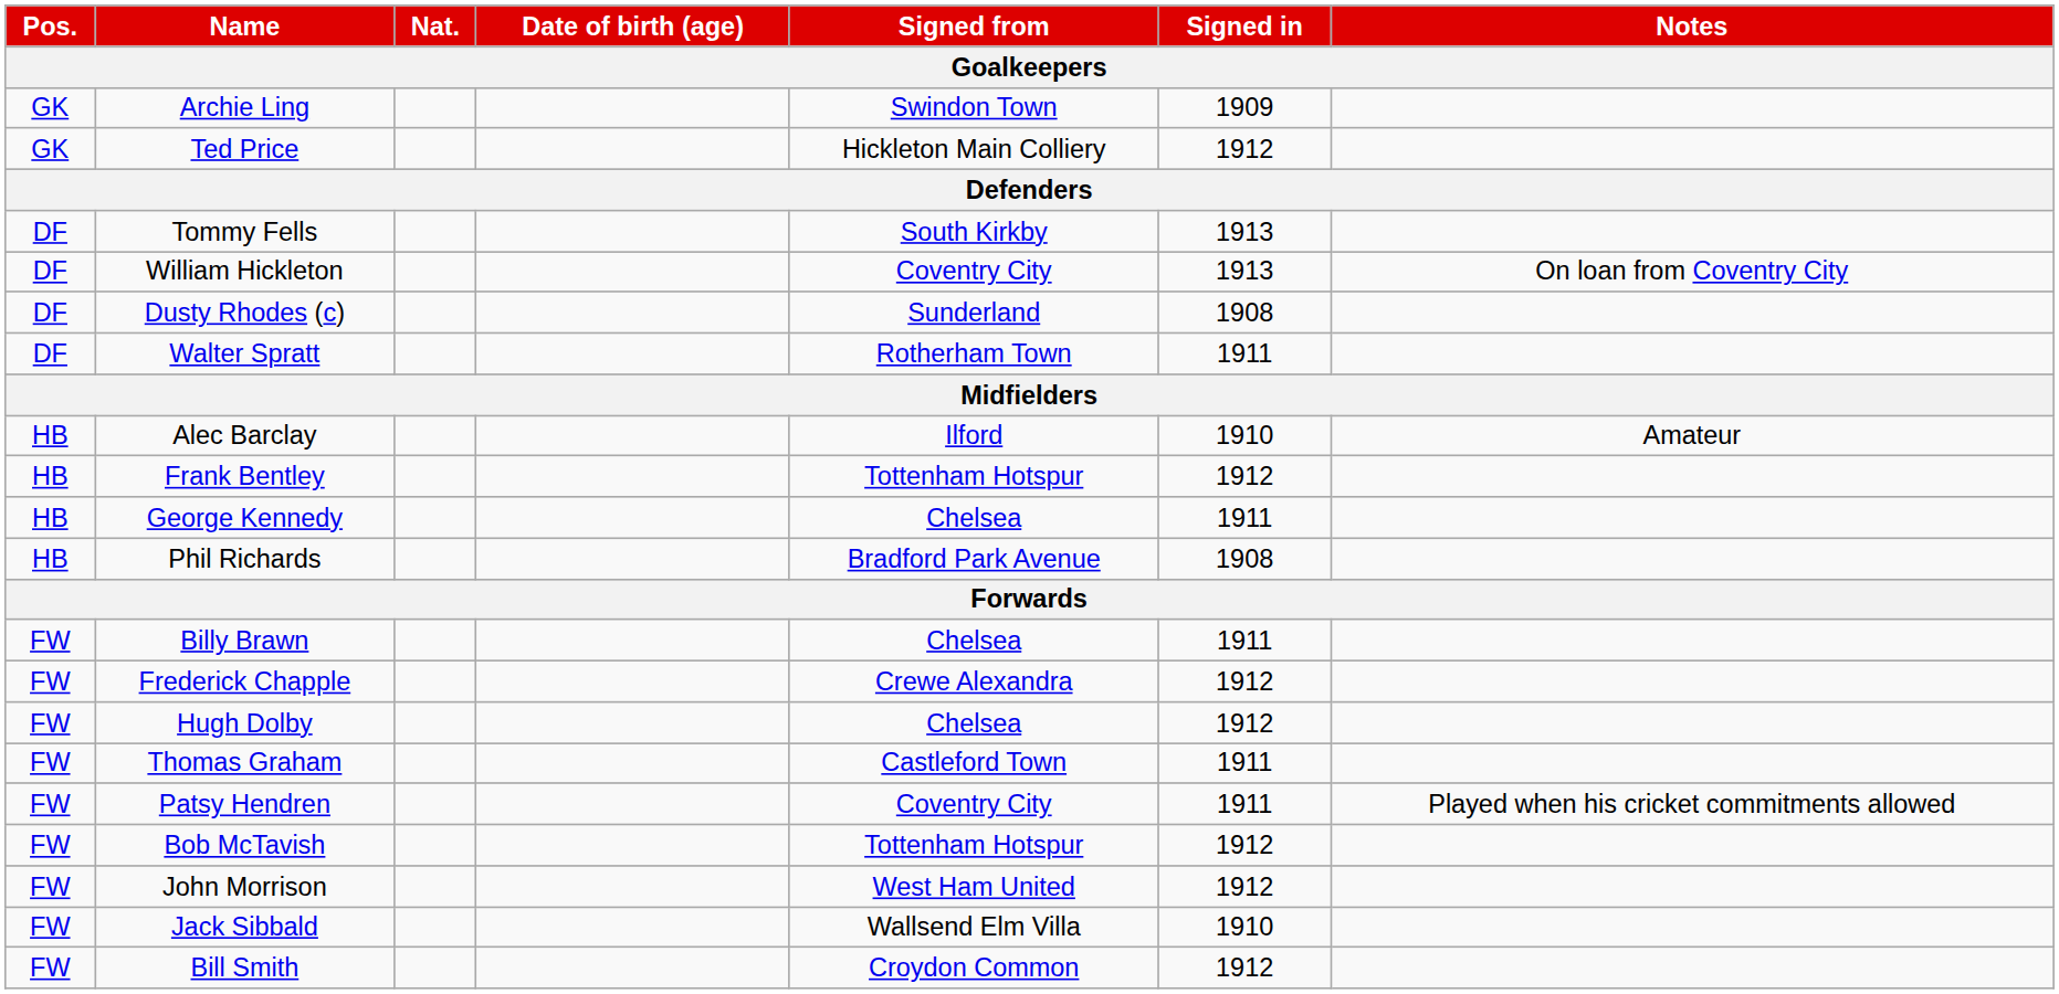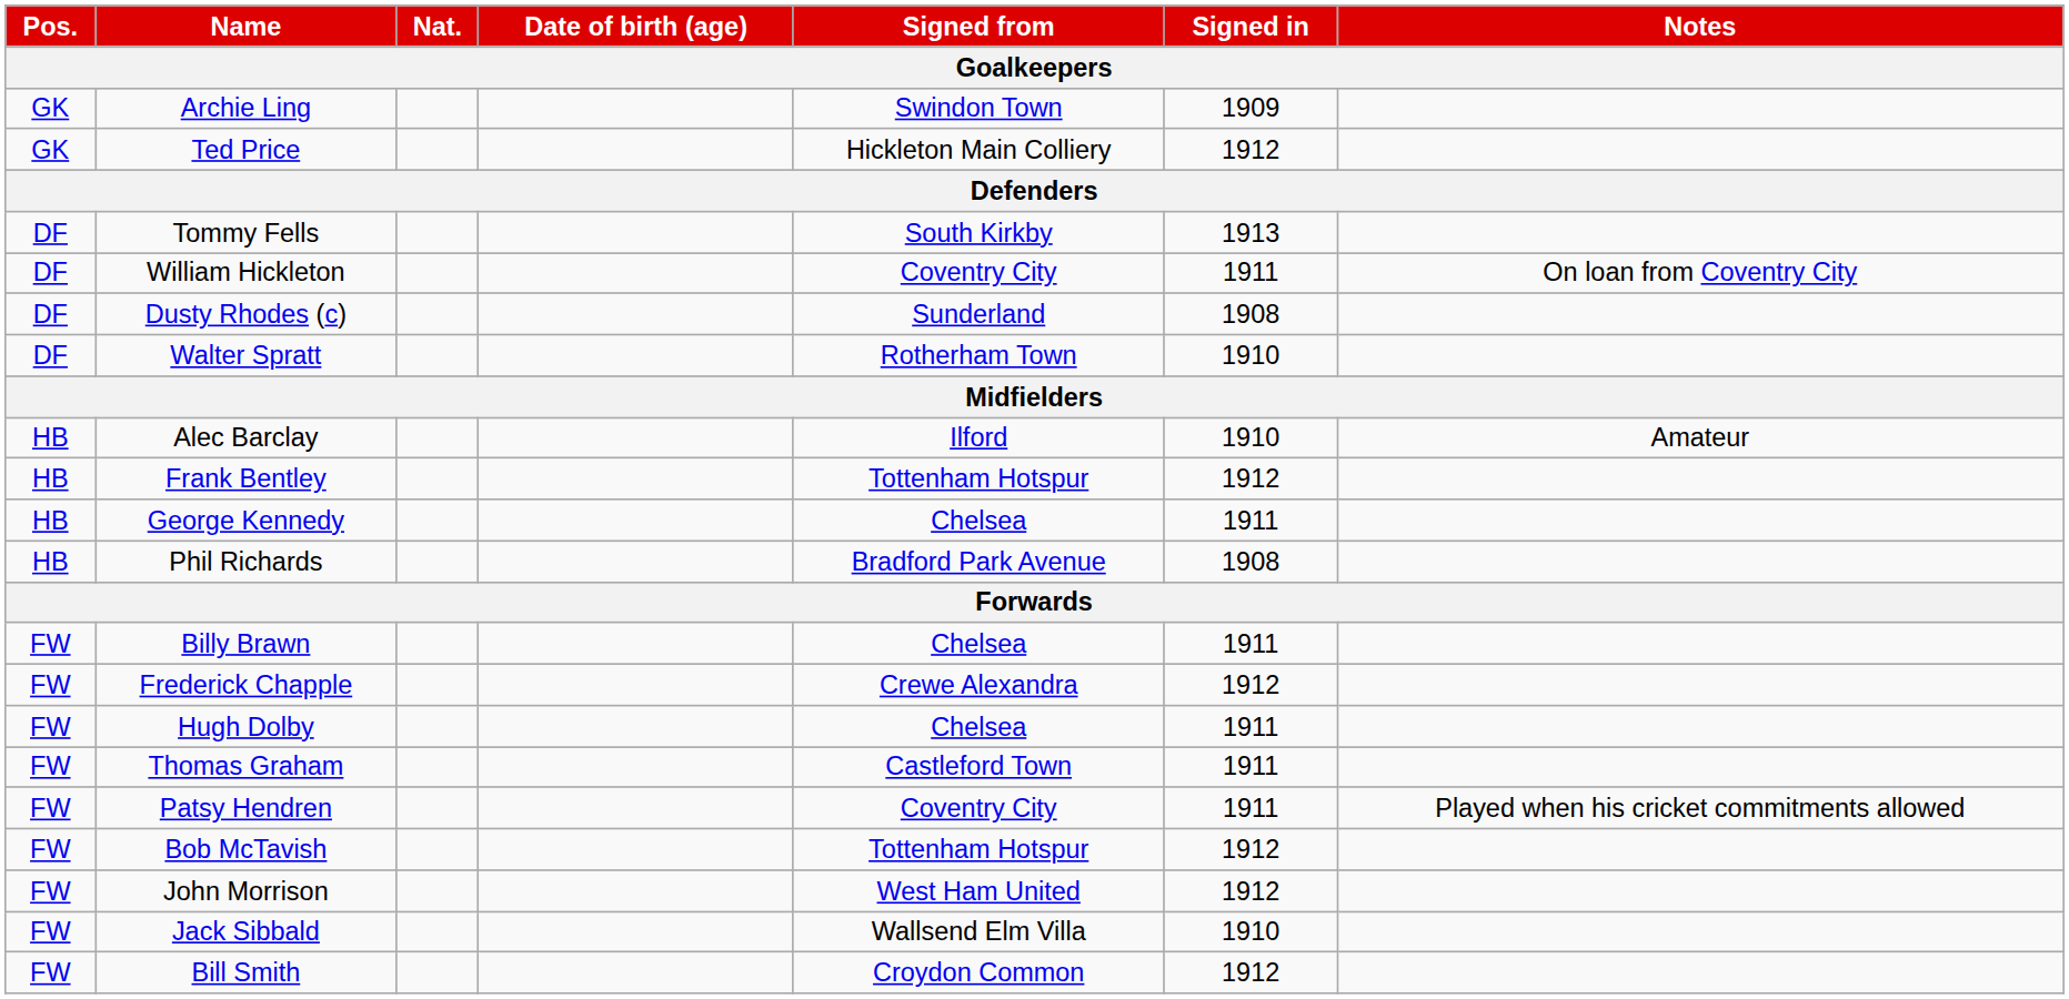 <table class="wikitable"  style="text-align:center; font-size:90%; width:90%;">
 <tr>
 <th style="background:#d00; color:white; text-align:center;">Pos.</th>
 <th style="background:#d00; color:white; text-align:center;">Name</th>
 <th style="background:#d00; color:white; text-align:center;">Nat.</th>
 <th style="background:#d00; color:white; text-align:center;">Date of birth (age)</th>
 <th style="background:#d00; color:white; text-align:center;">Signed from</th>
 <th style="background:#d00; color:white; text-align:center;">Signed in</th>
 <th style="background:#d00; color:white; text-align:center;">Notes</th>
 </tr>
 <tr>
 <th colspan="7">Goalkeepers</th>
 </tr>
 <tr>
 <td><a href='#'>GK</a></td>
 <td><a href='#'>Archie Ling</a></td>
 <td></td>
 <td></td>
 <td><a href='#'>Swindon Town</a></td>
 <td>1909</td>
 <td></td>
 </tr>
 <tr>
 <td><a href='#'>GK</a></td>
 <td><a href='#'>Ted Price</a></td>
 <td></td>
 <td></td>
 <td>Hickleton Main Colliery</td>
 <td>1912</td>
 <td></td>
 </tr>
 <tr>
 <th colspan="7">Defenders</th>
 </tr>
 <tr>
 <td><a href='#'>DF</a></td>
 <td>Tommy Fells</td>
 <td></td>
 <td></td>
 <td><a href='#'>South Kirkby</a></td>
 <td>1913</td>
 <td></td>
 </tr>
 <tr>
 <td><a href='#'>DF</a></td>
 <td>William Hickleton</td>
 <td></td>
 <td></td>
 <td><a href='#'>Coventry City</a></td>
-<td>1913</td>
+<td>1911</td>
 <td>On loan from <a href='#'>Coventry City</a></td>
 </tr>
 <tr>
 <td><a href='#'>DF</a></td>
 <td><a href='#'>Dusty Rhodes</a> (<a href='#'>c</a>)</td>
 <td></td>
 <td></td>
 <td><a href='#'>Sunderland</a></td>
 <td>1908</td>
 <td></td>
 </tr>
 <tr>
 <td><a href='#'>DF</a></td>
 <td><a href='#'>Walter Spratt</a></td>
 <td></td>
 <td></td>
 <td><a href='#'>Rotherham Town</a></td>
-<td>1911</td>
+<td>1910</td>
 <td></td>
 </tr>
 <tr>
 <th colspan="7">Midfielders</th>
 </tr>
 <tr>
 <td><a href='#'>HB</a></td>
 <td>Alec Barclay</td>
 <td></td>
 <td></td>
 <td><a href='#'>Ilford</a></td>
 <td>1910</td>
 <td>Amateur</td>
 </tr>
 <tr>
 <td><a href='#'>HB</a></td>
 <td><a href='#'>Frank Bentley</a></td>
 <td></td>
 <td></td>
 <td><a href='#'>Tottenham Hotspur</a></td>
 <td>1912</td>
 <td></td>
 </tr>
 <tr>
 <td><a href='#'>HB</a></td>
 <td><a href='#'>George Kennedy</a></td>
 <td></td>
 <td></td>
 <td><a href='#'>Chelsea</a></td>
 <td>1911</td>
 <td></td>
 </tr>
 <tr>
 <td><a href='#'>HB</a></td>
 <td>Phil Richards</td>
 <td></td>
 <td></td>
 <td><a href='#'>Bradford Park Avenue</a></td>
 <td>1908</td>
 <td></td>
 </tr>
 <tr>
 <th colspan="7">Forwards</th>
 </tr>
 <tr>
 <td><a href='#'>FW</a></td>
 <td><a href='#'>Billy Brawn</a></td>
 <td></td>
 <td></td>
 <td><a href='#'>Chelsea</a></td>
 <td>1911</td>
 <td></td>
 </tr>
 <tr>
 <td><a href='#'>FW</a></td>
 <td><a href='#'>Frederick Chapple</a></td>
 <td></td>
 <td></td>
 <td><a href='#'>Crewe Alexandra</a></td>
 <td>1912</td>
 <td></td>
 </tr>
 <tr>
 <td><a href='#'>FW</a></td>
 <td><a href='#'>Hugh Dolby</a></td>
 <td></td>
 <td></td>
 <td><a href='#'>Chelsea</a></td>
-<td>1912</td>
+<td>1911</td>
 <td></td>
 </tr>
 <tr>
 <td><a href='#'>FW</a></td>
 <td><a href='#'>Thomas Graham</a></td>
 <td></td>
 <td></td>
 <td><a href='#'>Castleford Town</a></td>
 <td>1911</td>
 <td></td>
 </tr>
 <tr>
 <td><a href='#'>FW</a></td>
 <td><a href='#'>Patsy Hendren</a></td>
 <td></td>
 <td></td>
 <td><a href='#'>Coventry City</a></td>
 <td>1911</td>
 <td>Played when his cricket commitments allowed</td>
 </tr>
 <tr>
 <td><a href='#'>FW</a></td>
 <td><a href='#'>Bob McTavish</a></td>
 <td></td>
 <td></td>
 <td><a href='#'>Tottenham Hotspur</a></td>
 <td>1912</td>
 <td></td>
 </tr>
 <tr>
 <td><a href='#'>FW</a></td>
 <td>John Morrison</td>
 <td></td>
 <td></td>
 <td><a href='#'>West Ham United</a></td>
 <td>1912</td>
 <td></td>
 </tr>
 <tr>
 <td><a href='#'>FW</a></td>
 <td><a href='#'>Jack Sibbald</a></td>
 <td></td>
 <td></td>
 <td>Wallsend Elm Villa</td>
 <td>1910</td>
 <td></td>
 </tr>
 <tr>
 <td><a href='#'>FW</a></td>
 <td><a href='#'>Bill Smith</a></td>
 <td></td>
 <td></td>
 <td><a href='#'>Croydon Common</a></td>
 <td>1912</td>
 <td></td>
 </tr>
 </table>
